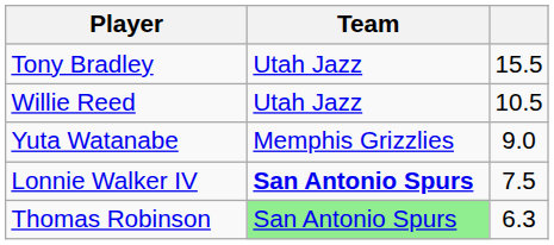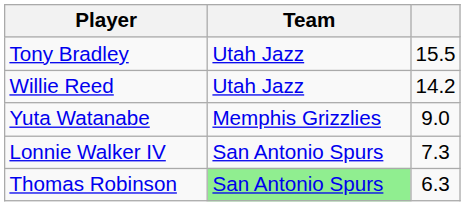 <table class="wikitable" style="text-align:left">
 <tr>
 <th width="150px">Player</th>
 <th width="150px">Team</th>
 <th width="25px"></th>
 </tr>
 <tr>
 <td><a href='#'>Tony Bradley</a></td>
 <td><a href='#'>Utah Jazz</a></td>
 <td align="center">15.5</td>
 </tr>
 <tr>
 <td><a href='#'>Willie Reed</a></td>
 <td><a href='#'>Utah Jazz</a></td>
-<td align="center">10.5</td>
+<td align="center">14.2</td>
 </tr>
 <tr>
 <td><a href='#'>Yuta Watanabe</a></td>
 <td><a href='#'>Memphis Grizzlies</a></td>
 <td align="center">9.0</td>
 </tr>
 <tr>
 <td><a href='#'>Lonnie Walker IV</a></td>
-<td><strong><a href='#'>San Antonio Spurs</a></strong></td>
-<td align="center">7.5</td>
+<td><a href='#'>San Antonio Spurs</a></td>
+<td align="center">7.3</td>
 </tr>
 <tr>
 <td><a href='#'>Thomas Robinson</a></td>
 <td style="background: lightgreen;"><a href='#'>San Antonio Spurs</a></td>
 <td align="center">6.3</td>
 </tr>
 </table>
